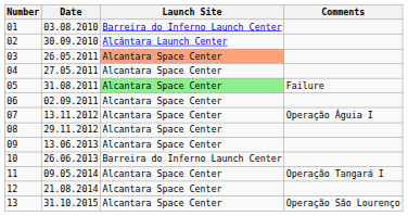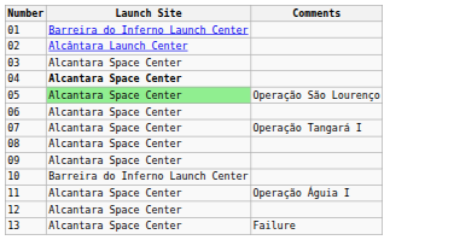 <table class="wikitable sortable">
 <tr>
 <th>Number</th>
-<th>Date</th>
 <th>Launch Site</th>
 <th>Comments</th>
 </tr>
 <tr>
 <td>01</td>
-<td>03.08.2010</td>
 <td><a href='#'>Barreira do Inferno Launch Center</a></td>
 <td></td>
 </tr>
 <tr>
 <td>02</td>
-<td>30.09.2010</td>
 <td><a href='#'>Alcântara Launch Center</a></td>
 <td></td>
 </tr>
 <tr>
 <td>03</td>
-<td>26.05.2011</td>
-<td style="background: lightsalmon;">Alcantara Space Center</td>
+<td>Alcantara Space Center</td>
 <td></td>
 </tr>
 <tr>
 <td>04</td>
-<td>27.05.2011</td>
-<td>Alcantara Space Center</td>
+<td><strong>Alcantara Space Center</strong></td>
 <td></td>
 </tr>
 <tr>
 <td>05</td>
-<td>31.08.2011</td>
 <td style="background: lightgreen;">Alcantara Space Center</td>
-<td>Failure</td>
+<td>Operação São Lourenço</td>
 </tr>
 <tr>
 <td>06</td>
-<td>02.09.2011</td>
 <td>Alcantara Space Center</td>
 <td></td>
 </tr>
 <tr>
 <td>07</td>
-<td>13.11.2012</td>
 <td>Alcantara Space Center</td>
-<td>Operação Águia I</td>
+<td>Operação Tangará I</td>
 </tr>
 <tr>
 <td>08</td>
-<td>29.11.2012</td>
 <td>Alcantara Space Center</td>
 <td></td>
 </tr>
 <tr>
 <td>09</td>
-<td>13.06.2013</td>
 <td>Alcantara Space Center</td>
 <td></td>
 </tr>
 <tr>
 <td>10</td>
-<td>26.06.2013</td>
 <td>Barreira do Inferno Launch Center</td>
 <td></td>
 </tr>
 <tr>
 <td>11</td>
-<td>09.05.2014</td>
 <td>Alcantara Space Center</td>
-<td>Operação Tangará I</td>
+<td>Operação Águia I</td>
 </tr>
 <tr>
 <td>12</td>
-<td>21.08.2014</td>
 <td>Alcantara Space Center</td>
 <td></td>
 </tr>
 <tr>
 <td>13</td>
-<td>31.10.2015</td>
 <td>Alcantara Space Center</td>
-<td>Operação São Lourenço</td>
+<td>Failure</td>
 </tr>
 </table>
